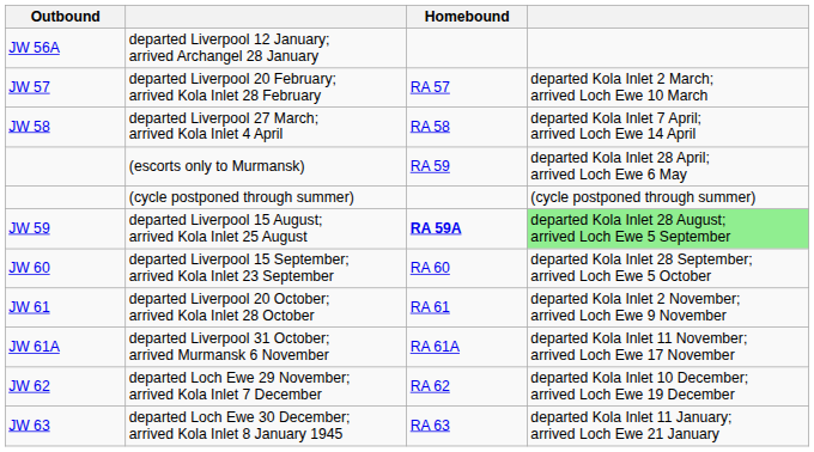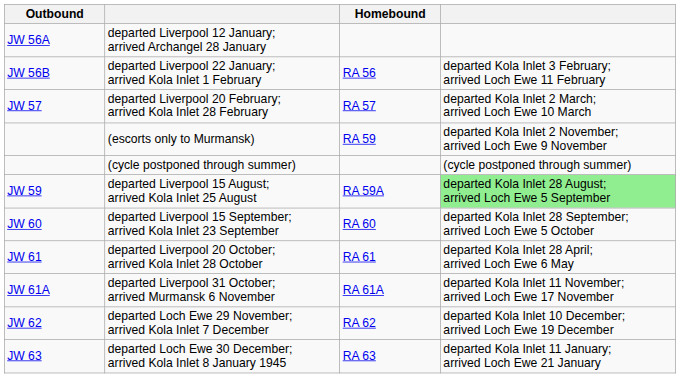 <table class="wikitable" width="100%">
 <tr>
 <th width="15%"><strong>Outbound</strong></th>
 <th width="35%"></th>
 <th width="15%"><strong>Homebound</strong></th>
 <th width="35%"></th>
 </tr>
 <tr>
 <td><a href='#'>JW 56A</a></td>
 <td>departed Liverpool 12 January;<br>arrived Archangel 28 January</td>
 <td></td>
 <td></td>
 </tr>
 <tr>
+<td><a href='#'>JW 56B</a></td>
+<td>departed Liverpool 22 January;<br>arrived Kola Inlet 1 February</td>
+<td><a href='#'>RA 56</a></td>
+<td>departed Kola Inlet 3 February;<br>arrived Loch Ewe 11 February</td>
+</tr>
+<tr>
 <td><a href='#'>JW 57</a></td>
 <td>departed Liverpool 20 February;<br>arrived Kola Inlet 28 February</td>
 <td><a href='#'>RA 57</a></td>
 <td>departed Kola Inlet 2 March;<br>arrived Loch Ewe 10 March</td>
 </tr>
 <tr>
-<td><a href='#'>JW 58</a></td>
-<td>departed Liverpool 27 March;<br>arrived Kola Inlet 4 April</td>
-<td><a href='#'>RA 58</a></td>
-<td>departed Kola Inlet 7 April;<br>arrived Loch Ewe 14 April</td>
-</tr>
-<tr>
 <td></td>
 <td>(escorts only to Murmansk)</td>
 <td><a href='#'>RA 59</a></td>
-<td>departed Kola Inlet 28 April;<br>arrived Loch Ewe 6 May</td>
+<td>departed Kola Inlet 2 November;<br>arrived Loch Ewe 9 November</td>
 </tr>
 <tr>
 <td></td>
 <td>(cycle postponed through summer)</td>
 <td></td>
 <td>(cycle postponed through summer)</td>
 </tr>
 <tr>
 <td><a href='#'>JW 59</a></td>
 <td>departed Liverpool 15 August;<br>arrived Kola Inlet 25 August</td>
-<td><strong><a href='#'>RA 59A</a></strong></td>
+<td><a href='#'>RA 59A</a></td>
 <td style="background: lightgreen;">departed Kola Inlet 28 August;<br>arrived Loch Ewe 5 September</td>
 </tr>
 <tr>
 <td><a href='#'>JW 60</a></td>
 <td>departed Liverpool 15 September;<br>arrived Kola Inlet 23 September</td>
 <td><a href='#'>RA 60</a></td>
 <td>departed Kola Inlet 28 September;<br>arrived Loch Ewe 5 October</td>
 </tr>
 <tr>
 <td><a href='#'>JW 61</a></td>
 <td>departed Liverpool 20 October;<br>arrived Kola Inlet 28 October</td>
 <td><a href='#'>RA 61</a></td>
-<td>departed Kola Inlet 2 November;<br>arrived Loch Ewe 9 November</td>
+<td>departed Kola Inlet 28 April;<br>arrived Loch Ewe 6 May</td>
 </tr>
 <tr>
 <td><a href='#'>JW 61A</a></td>
 <td>departed Liverpool 31 October;<br>arrived Murmansk 6 November</td>
 <td><a href='#'>RA 61A</a></td>
 <td>departed Kola Inlet 11 November;<br>arrived Loch Ewe 17 November</td>
 </tr>
 <tr>
 <td><a href='#'>JW 62</a></td>
 <td>departed Loch Ewe 29 November;<br>arrived Kola Inlet 7 December</td>
 <td><a href='#'>RA 62</a></td>
 <td>departed Kola Inlet 10 December;<br>arrived Loch Ewe 19 December</td>
 </tr>
 <tr>
 <td><a href='#'>JW 63</a></td>
 <td>departed Loch Ewe 30 December;<br>arrived Kola Inlet 8 January 1945</td>
 <td><a href='#'>RA 63</a></td>
 <td>departed Kola Inlet 11 January;<br>arrived Loch Ewe 21 January</td>
 </tr>
 </table>
